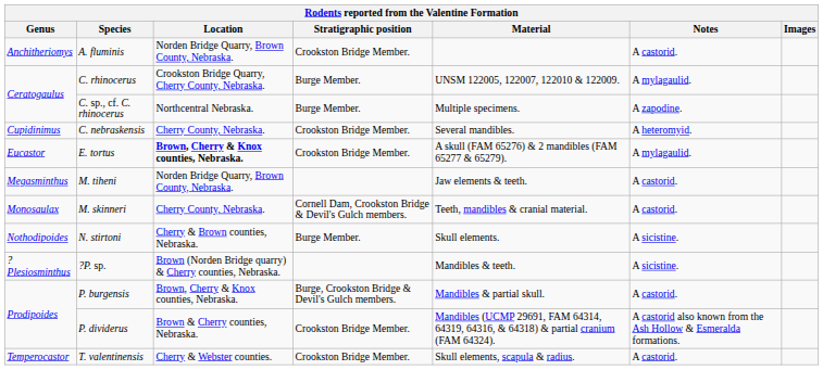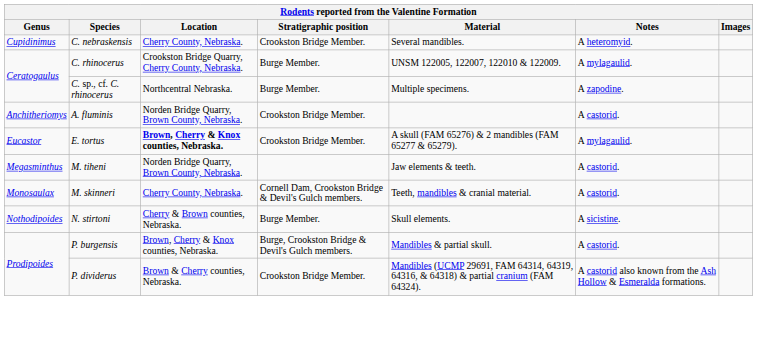 <table class="wikitable" align="center">
 <tr>
 <th colspan="7" align="center"><strong><a href='#'>Rodents</a> reported from the Valentine Formation</strong></th>
 </tr>
 <tr>
 <th>Genus</th>
 <th>Species</th>
 <th>Location</th>
 <th><strong>Stratigraphic position</strong></th>
 <th><strong>Material</strong></th>
 <th>Notes</th>
 <th>Images</th>
 </tr>
 <tr>
-<td><em><a href='#'>Anchitheriomys</a></em></td>
-<td><em>A. fluminis</em></td>
-<td>Norden Bridge Quarry, <a href='#'>Brown County, Nebraska</a>.</td>
+<td><em><a href='#'>Cupidinimus</a></em></td>
+<td><em>C. nebraskensis</em></td>
+<td><a href='#'>Cherry County, Nebraska</a>.</td>
 <td>Crookston Bridge Member.</td>
-<td></td>
-<td>A <a href='#'>castorid</a>.</td>
+<td>Several mandibles.</td>
+<td>A <a href='#'>heteromyid</a>.</td>
 <td></td>
 </tr>
 <tr>
 <td rowspan=2><em><a href='#'>Ceratogaulus</a></em></td>
 <td><em>C. rhinocerus</em></td>
 <td>Crookston Bridge Quarry, <a href='#'>Cherry County, Nebraska</a>.</td>
 <td>Burge Member.</td>
 <td>UNSM 122005, 122007, 122010 & 122009.</td>
 <td>A <a href='#'>mylagaulid</a>.</td>
 <td></td>
 </tr>
 <tr>
 <td><em>C.</em> sp., cf. <em>C. rhinocerus</em></td>
 <td>Northcentral Nebraska.</td>
 <td>Burge Member.</td>
 <td>Multiple specimens.</td>
 <td>A <a href='#'>zapodine</a>.</td>
 <td></td>
 </tr>
 <tr>
-<td><em><a href='#'>Cupidinimus</a></em></td>
-<td><em>C. nebraskensis</em></td>
-<td><a href='#'>Cherry County, Nebraska</a>.</td>
+<td><em><a href='#'>Anchitheriomys</a></em></td>
+<td><em>A. fluminis</em></td>
+<td>Norden Bridge Quarry, <a href='#'>Brown County, Nebraska</a>.</td>
 <td>Crookston Bridge Member.</td>
-<td>Several mandibles.</td>
-<td>A <a href='#'>heteromyid</a>.</td>
+<td></td>
+<td>A <a href='#'>castorid</a>.</td>
 <td></td>
 </tr>
 <tr>
 <td><em><a href='#'>Eucastor</a></em></td>
 <td><em>E. tortus</em></td>
 <td><strong><a href='#'>Brown</a>, <a href='#'>Cherry</a> & <a href='#'>Knox</a> counties, Nebraska.</strong></td>
 <td>Crookston Bridge Member.</td>
 <td>A skull (FAM 65276) & 2 mandibles (FAM 65277 & 65279).</td>
 <td>A <a href='#'>mylagaulid</a>.</td>
 <td></td>
 </tr>
 <tr>
 <td><em><a href='#'>Megasminthus</a></em></td>
 <td><em>M. tiheni</em></td>
 <td>Norden Bridge Quarry, <a href='#'>Brown County, Nebraska</a>.</td>
 <td></td>
 <td>Jaw elements & teeth.</td>
 <td>A <a href='#'>castorid</a>.</td>
 <td></td>
 </tr>
 <tr>
 <td><em><a href='#'>Monosaulax</a></em></td>
 <td><em>M. skinneri</em></td>
 <td><a href='#'>Cherry County, Nebraska</a>.</td>
 <td>Cornell Dam, Crookston Bridge & Devil's Gulch members.</td>
 <td>Teeth, <a href='#'>mandibles</a> & cranial material.</td>
 <td>A <a href='#'>castorid</a>.</td>
 <td></td>
 </tr>
 <tr>
 <td><em><a href='#'>Nothodipoides</a></em></td>
 <td><em>N. stirtoni</em></td>
 <td><a href='#'>Cherry</a> & <a href='#'>Brown</a> counties, Nebraska.</td>
 <td>Burge Member.</td>
 <td>Skull elements.</td>
 <td>A <a href='#'>sicistine</a>.</td>
 <td></td>
 </tr>
 <tr>
-<td><em>?<a href='#'>Plesiosminthus</a></em></td>
-<td><em>?P.</em> sp.</td>
-<td><a href='#'>Brown</a> (Norden Bridge quarry) & <a href='#'>Cherry</a> counties, Nebraska.</td>
-<td></td>
-<td>Mandibles & teeth.</td>
-<td>A <a href='#'>sicistine</a>.</td>
-<td></td>
-</tr>
-<tr>
 <td rowspan="2"><em><a href='#'>Prodipoides</a></em></td>
 <td><em>P. burgensis</em></td>
 <td><a href='#'>Brown</a>, <a href='#'>Cherry</a> & <a href='#'>Knox</a> counties, Nebraska.</td>
 <td>Burge, Crookston Bridge & Devil's Gulch members.</td>
 <td><a href='#'>Mandibles</a> & partial skull.</td>
 <td>A <a href='#'>castorid</a>.</td>
 <td></td>
 </tr>
 <tr>
 <td><em>P. dividerus</em></td>
 <td><a href='#'>Brown</a> & <a href='#'>Cherry</a> counties, Nebraska.</td>
 <td>Crookston Bridge Member.</td>
 <td><a href='#'>Mandibles</a> (<a href='#'>UCMP</a> 29691, FAM 64314, 64319, 64316, & 64318) & partial <a href='#'>cranium</a> (FAM 64324).</td>
 <td>A <a href='#'>castorid</a> also known from the <a href='#'>Ash Hollow</a> & <a href='#'>Esmeralda</a> formations.</td>
 <td></td>
 </tr>
-<tr>
-<td><em><a href='#'>Temperocastor</a></em></td>
-<td><em>T. valentinensis</em></td>
-<td><a href='#'>Cherry</a> & <a href='#'>Webster</a> counties.</td>
-<td>Crookston Bridge Member.</td>
-<td>Skull elements, <a href='#'>scapula</a> & <a href='#'>radius</a>.</td>
-<td>A <a href='#'>castorid</a>.</td>
-<td></td>
-</tr>
 </table>
